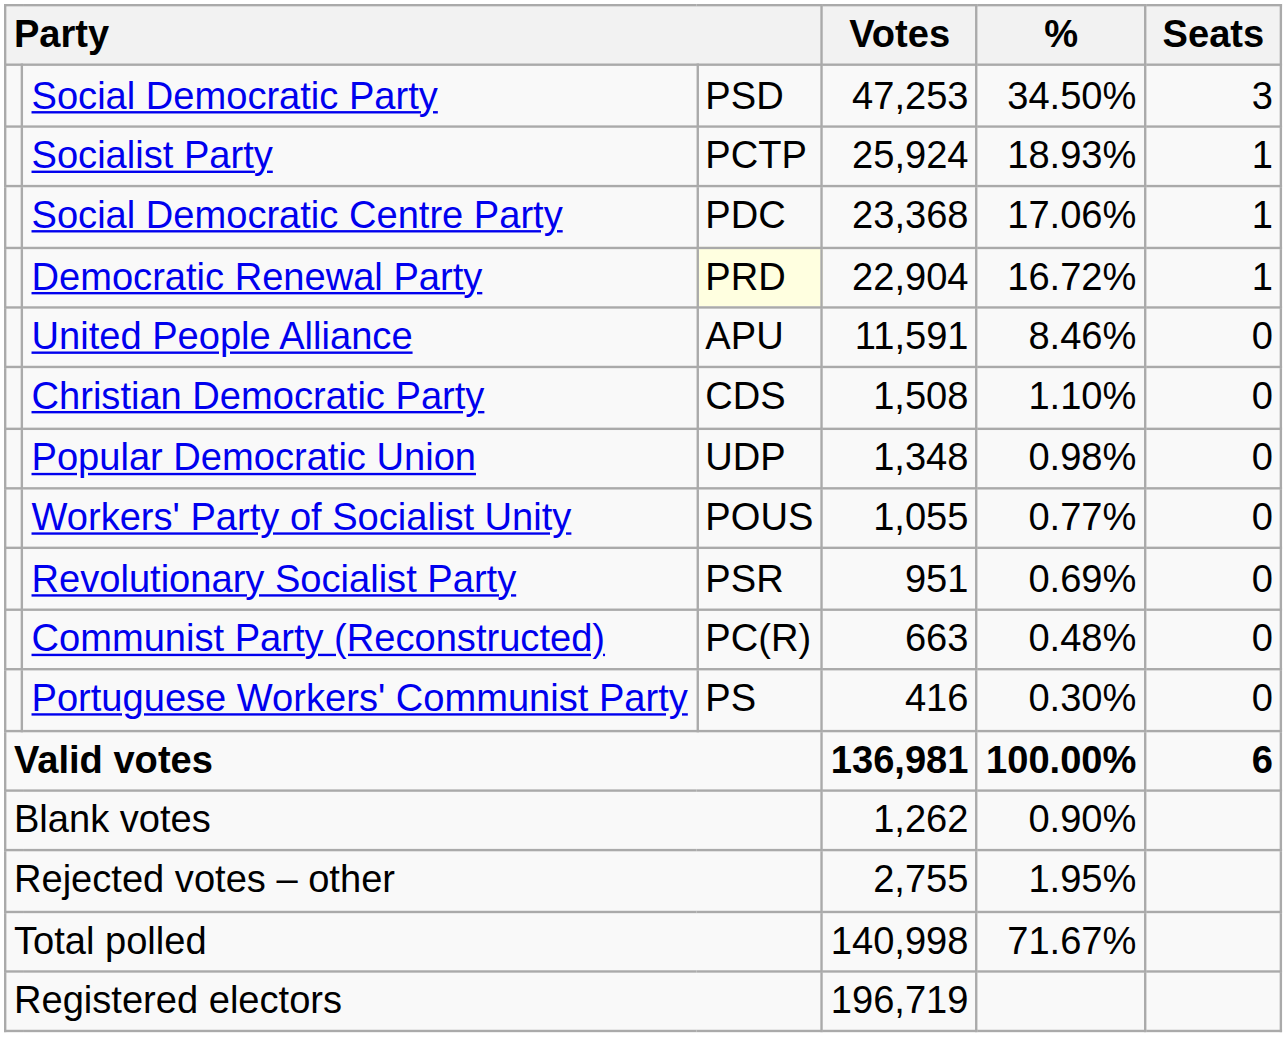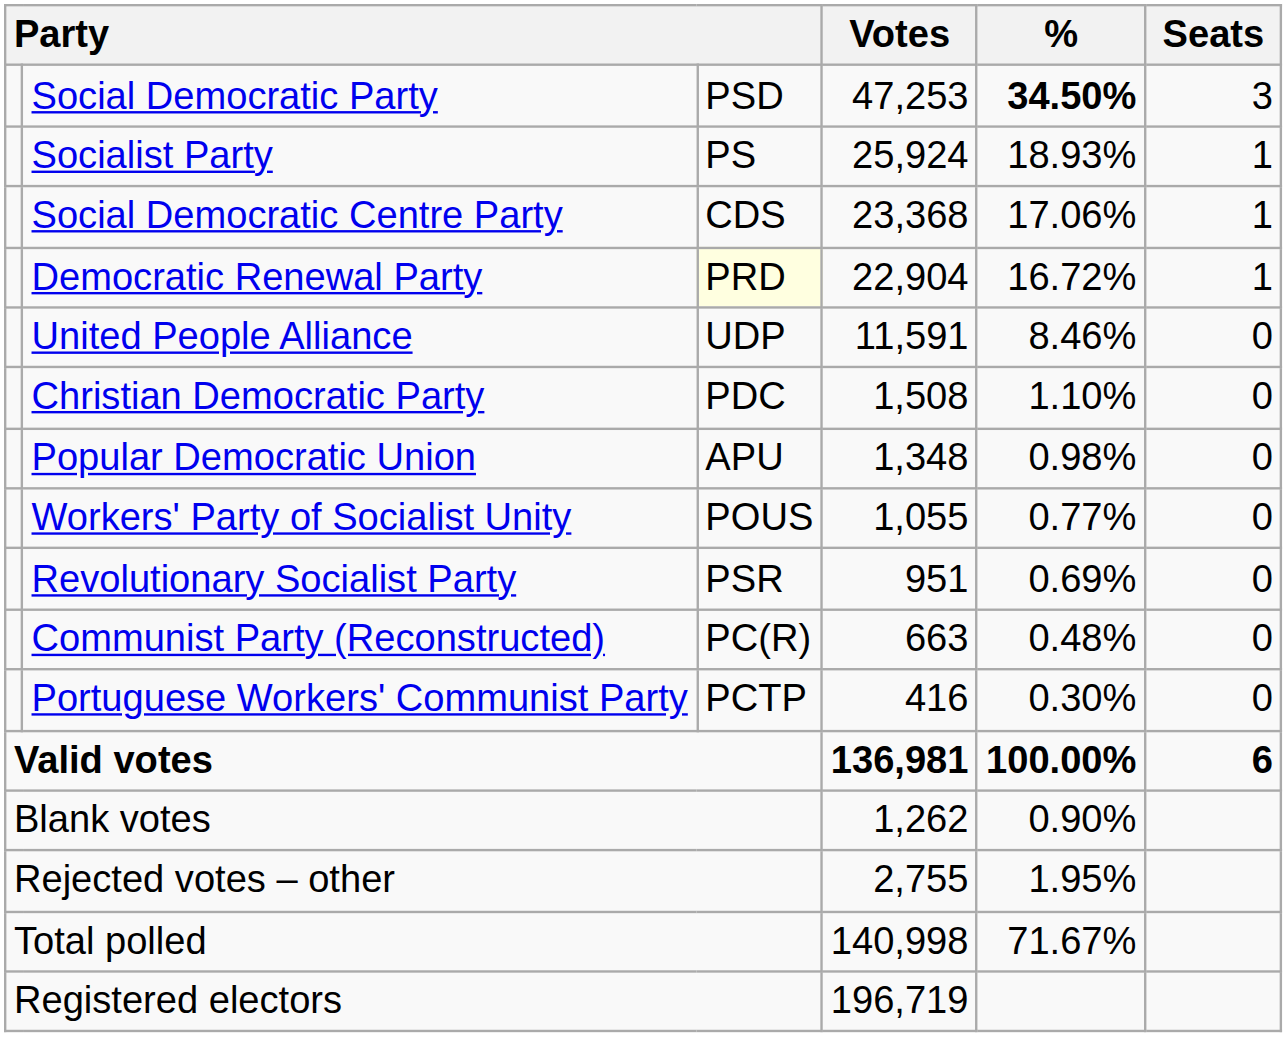 <table class="wikitable" border="1" style="text-align:right;">
 <tr>
 <th style="text-align:left;" colspan=3>Party</th>
 <th align=center width="50">Votes</th>
 <th align=center width="50">%</th>
 <th align=center width="50">Seats</th>
 </tr>
 <tr>
 <td></td>
 <td align=left><a href='#'>Social Democratic Party</a></td>
 <td align=left>PSD</td>
 <td>47,253</td>
-<td>34.50%</td>
+<td><strong>34.50%</strong></td>
 <td>3</td>
 </tr>
 <tr>
 <td></td>
 <td align=left><a href='#'>Socialist Party</a></td>
-<td align=left>PCTP</td>
+<td align=left>PS</td>
 <td>25,924</td>
 <td>18.93%</td>
 <td>1</td>
 </tr>
 <tr>
 <td></td>
 <td align=left style="white-space: nowrap;"><a href='#'>Social Democratic Centre Party</a></td>
-<td align=left>PDC</td>
+<td align=left>CDS</td>
 <td>23,368</td>
 <td>17.06%</td>
 <td>1</td>
 </tr>
 <tr>
 <td></td>
 <td align=left><a href='#'>Democratic Renewal Party</a></td>
 <td align=left style="background: lightyellow;">PRD</td>
 <td>22,904</td>
 <td>16.72%</td>
 <td>1</td>
 </tr>
 <tr>
 <td></td>
 <td align=left><a href='#'>United People Alliance</a></td>
-<td align=left>APU</td>
+<td align=left>UDP</td>
 <td>11,591</td>
 <td>8.46%</td>
 <td>0</td>
 </tr>
 <tr>
 <td></td>
 <td align=left style="white-space: nowrap;"><a href='#'>Christian Democratic Party</a></td>
-<td align=left>CDS</td>
+<td align=left>PDC</td>
 <td>1,508</td>
 <td>1.10%</td>
 <td>0</td>
 </tr>
 <tr>
 <td></td>
 <td align=left><a href='#'>Popular Democratic Union</a></td>
-<td align=left>UDP</td>
+<td align=left>APU</td>
 <td>1,348</td>
 <td>0.98%</td>
 <td>0</td>
 </tr>
 <tr>
 <td></td>
 <td align=left><a href='#'>Workers' Party of Socialist Unity</a></td>
 <td align=left>POUS</td>
 <td>1,055</td>
 <td>0.77%</td>
 <td>0</td>
 </tr>
 <tr>
 <td></td>
 <td align=left><a href='#'>Revolutionary Socialist Party</a></td>
 <td align=left>PSR</td>
 <td>951</td>
 <td>0.69%</td>
 <td>0</td>
 </tr>
 <tr>
 <td></td>
 <td align=left><a href='#'>Communist Party (Reconstructed)</a></td>
 <td align=left>PC(R)</td>
 <td>663</td>
 <td>0.48%</td>
 <td>0</td>
 </tr>
 <tr>
 <td></td>
 <td align=left><a href='#'>Portuguese Workers' Communist Party</a></td>
-<td align=left>PS</td>
+<td align=left>PCTP</td>
 <td>416</td>
 <td>0.30%</td>
 <td>0</td>
 </tr>
 <tr style="font-weight:bold">
 <td align=left colspan=3>Valid votes</td>
 <td>136,981</td>
 <td>100.00%</td>
 <td>6</td>
 </tr>
 <tr>
 <td align=left colspan=3>Blank votes</td>
 <td>1,262</td>
 <td>0.90%</td>
 <td></td>
 </tr>
 <tr>
 <td align=left colspan=3>Rejected votes – other</td>
 <td>2,755</td>
 <td>1.95%</td>
 <td></td>
 </tr>
 <tr>
 <td align=left colspan=3>Total polled</td>
 <td>140,998</td>
 <td>71.67%</td>
 <td></td>
 </tr>
 <tr>
 <td align=left colspan=3>Registered electors</td>
 <td>196,719</td>
 <td></td>
 <td></td>
 </tr>
 </table>
